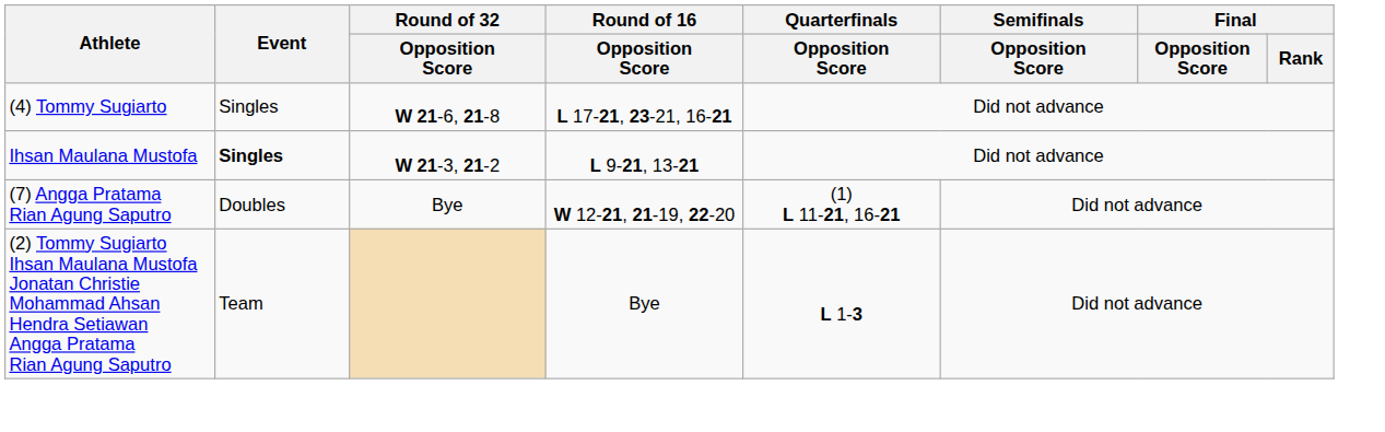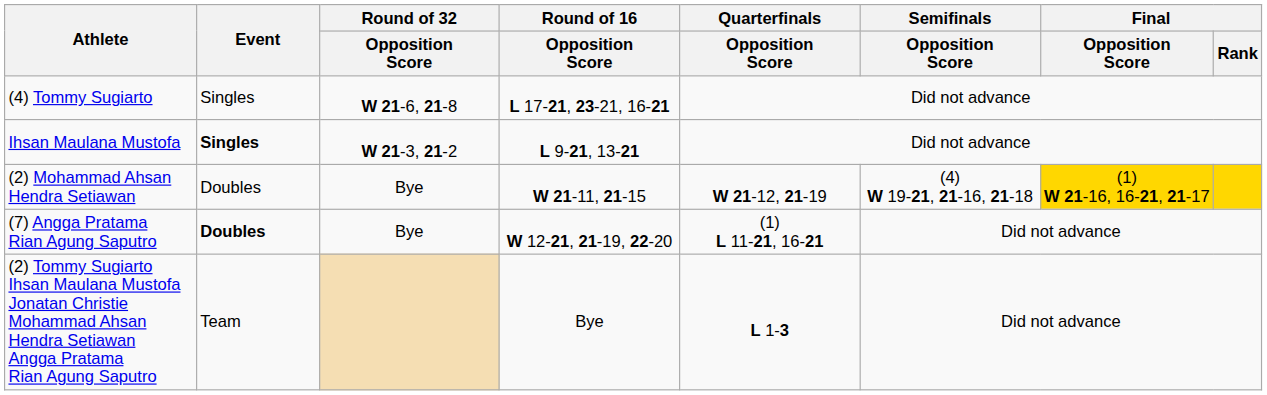 <table class=wikitable style="font-size:90%; text-align:center">
 <tr>
 <th width="160" rowspan="2">Athlete</th>
 <th width="100" rowspan="2">Event</th>
 <th width="150">Round of 32</th>
 <th width="150">Round of 16</th>
 <th width="150">Quarterfinals</th>
 <th width="150">Semifinals</th>
 <th width="150" colspan="2">Final</th>
 </tr>
 <tr>
 <th>Opposition<br>Score</th>
 <th>Opposition<br>Score</th>
 <th>Opposition<br>Score</th>
 <th>Opposition<br>Score</th>
 <th>Opposition<br>Score</th>
 <th>Rank</th>
 </tr>
 <tr>
 <td align=left>(4) <a href='#'>Tommy Sugiarto</a></td>
 <td align=left>Singles</td>
 <td> <br><strong>W</strong> <strong>21</strong>-6, <strong>21</strong>-8</td>
 <td> <br><strong>L</strong> 17-<strong>21</strong>, <strong>23</strong>-21, 16-<strong>21</strong></td>
 <td colspan="4" align="center">Did not advance</td>
 </tr>
 <tr>
 <td align=left><a href='#'>Ihsan Maulana Mustofa</a></td>
 <td align=left><strong>Singles</strong></td>
 <td> <br><strong>W</strong> <strong>21</strong>-3, <strong>21</strong>-2</td>
 <td> <br><strong>L</strong> 9-<strong>21</strong>, 13-<strong>21</strong></td>
 <td colspan="4" align="center">Did not advance</td>
 </tr>
 <tr>
+<td align=left>(2) <a href='#'>Mohammad Ahsan</a> <br> <a href='#'>Hendra Setiawan</a></td>
+<td align=left>Doubles</td>
+<td>Bye</td>
+<td><br><strong>W</strong> <strong>21</strong>-11, <strong>21</strong>-15</td>
+<td><br><strong>W</strong> <strong>21</strong>-12, <strong>21</strong>-19</td>
+<td>(4) <br><strong>W</strong> 19-<strong>21</strong>, <strong>21</strong>-16, <strong>21</strong>-18</td>
+<td bgcolor="gold">(1) <br><strong>W</strong> <strong>21</strong>-16, 16-<strong>21</strong>, <strong>21</strong>-17</td>
+<td bgcolor="gold"></td>
+</tr>
+<tr>
 <td align=left>(7) <a href='#'>Angga Pratama</a> <br> <a href='#'>Rian Agung Saputro</a></td>
-<td align=left>Doubles</td>
+<td align=left><strong>Doubles</strong></td>
 <td>Bye</td>
 <td><br><strong>W</strong> 12-<strong>21</strong>, <strong>21</strong>-19, <strong>22</strong>-20</td>
 <td>(1) <br><strong>L</strong> 11-<strong>21</strong>, 16-<strong>21</strong></td>
 <td colspan="3" align="center">Did not advance</td>
 </tr>
 <tr>
 <td align=left>(2) <a href='#'>Tommy Sugiarto</a> <br> <a href='#'>Ihsan Maulana Mustofa</a> <br> <a href='#'>Jonatan Christie</a> <br> <a href='#'>Mohammad Ahsan</a> <br> <a href='#'>Hendra Setiawan</a> <br> <a href='#'>Angga Pratama</a> <br> <a href='#'>Rian Agung Saputro</a></td>
 <td align=left>Team</td>
 <td bgcolor=wheat></td>
 <td>Bye</td>
 <td> <br><strong>L</strong> 1-<strong>3</strong></td>
 <td colspan="3" align="center">Did not advance</td>
 </tr>
 </table>
